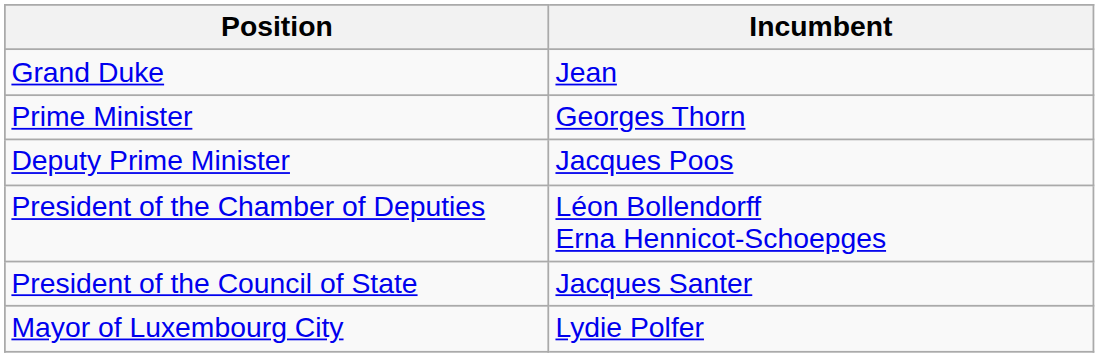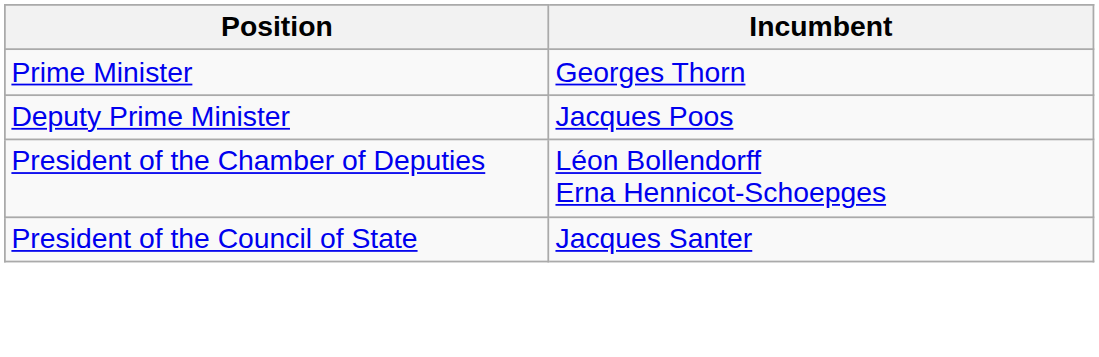 <table class="wikitable">
 <tr>
 <th width="300">Position</th>
 <th width="300">Incumbent</th>
-</tr>
-<tr>
-<td><a href='#'>Grand Duke</a></td>
-<td><a href='#'>Jean</a></td>
 </tr>
 <tr>
 <td><a href='#'>Prime Minister</a></td>
 <td><a href='#'>Georges Thorn</a></td>
 </tr>
 <tr>
 <td><a href='#'>Deputy Prime Minister</a></td>
 <td><a href='#'>Jacques Poos</a></td>
 </tr>
 <tr>
 <td><a href='#'>President of the Chamber of Deputies</a> <br> <br></td>
 <td><a href='#'>Léon Bollendorff</a> <br> <a href='#'>Erna Hennicot-Schoepges</a></td>
 </tr>
 <tr>
 <td><a href='#'>President of the Council of State</a></td>
 <td><a href='#'>Jacques Santer</a></td>
 </tr>
-<tr>
-<td><a href='#'>Mayor of Luxembourg City</a></td>
-<td><a href='#'>Lydie Polfer</a></td>
-</tr>
 </table>
